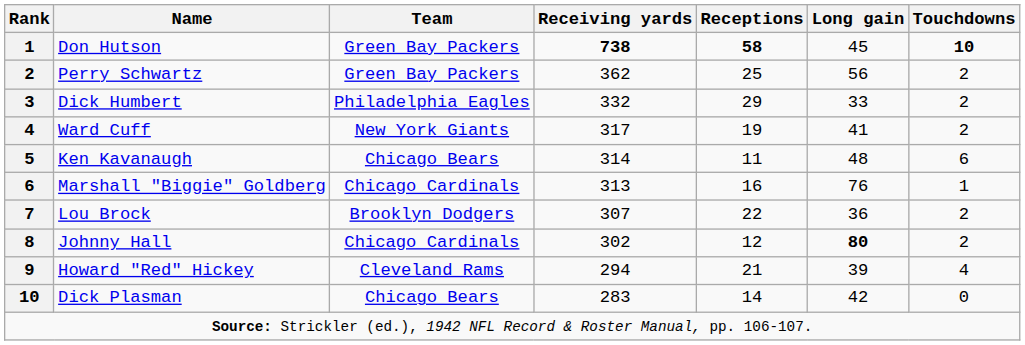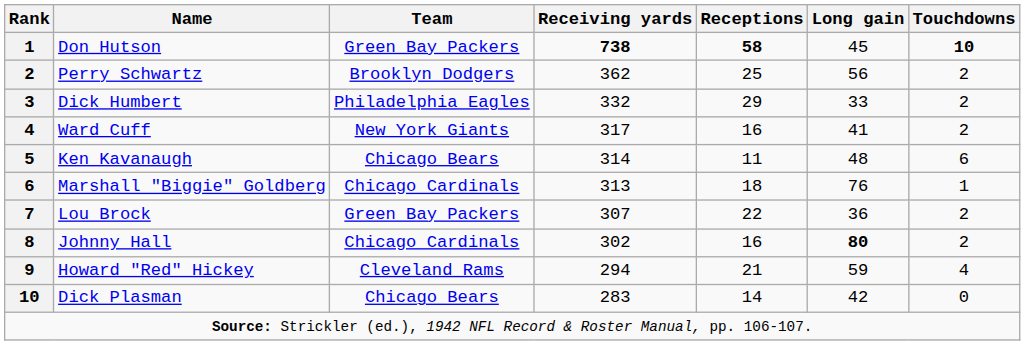 <table class="wikitable" style="text-align:center">
 <tr>
 <th>Rank</th>
 <th>Name</th>
 <th>Team</th>
 <th>Receiving yards</th>
 <th>Receptions</th>
 <th>Long gain</th>
 <th>Touchdowns</th>
 </tr>
 <tr>
 <th>1</th>
 <td style="text-align: left;"><a href='#'>Don Hutson</a></td>
 <td><a href='#'>Green Bay Packers</a></td>
 <td><strong>738</strong></td>
 <td><strong>58</strong></td>
 <td>45</td>
 <td><strong>10</strong></td>
 </tr>
 <tr>
 <th>2</th>
 <td style="text-align: left;"><a href='#'>Perry Schwartz</a></td>
-<td><a href='#'>Green Bay Packers</a></td>
+<td><a href='#'>Brooklyn Dodgers</a></td>
 <td>362</td>
 <td>25</td>
 <td>56</td>
 <td>2</td>
 </tr>
 <tr>
 <th>3</th>
 <td style="text-align: left;"><a href='#'>Dick Humbert</a></td>
 <td><a href='#'>Philadelphia Eagles</a></td>
 <td>332</td>
 <td>29</td>
 <td>33</td>
 <td>2</td>
 </tr>
 <tr>
 <th>4</th>
 <td style="text-align: left;"><a href='#'>Ward Cuff</a></td>
 <td><a href='#'>New York Giants</a></td>
 <td>317</td>
-<td>19</td>
+<td>16</td>
 <td>41</td>
 <td>2</td>
 </tr>
 <tr>
 <th>5</th>
 <td style="text-align: left;"><a href='#'>Ken Kavanaugh</a></td>
 <td><a href='#'>Chicago Bears</a></td>
 <td>314</td>
 <td>11</td>
 <td>48</td>
 <td>6</td>
 </tr>
 <tr>
 <th>6</th>
 <td style="text-align: left;"><a href='#'>Marshall "Biggie" Goldberg</a></td>
 <td><a href='#'>Chicago Cardinals</a></td>
 <td>313</td>
-<td>16</td>
+<td>18</td>
 <td>76</td>
 <td>1</td>
 </tr>
 <tr>
 <th>7</th>
 <td style="text-align: left;"><a href='#'>Lou Brock</a></td>
-<td><a href='#'>Brooklyn Dodgers</a></td>
+<td><a href='#'>Green Bay Packers</a></td>
 <td>307</td>
 <td>22</td>
 <td>36</td>
 <td>2</td>
 </tr>
 <tr>
 <th>8</th>
 <td style="text-align: left;"><a href='#'>Johnny Hall</a></td>
 <td><a href='#'>Chicago Cardinals</a></td>
 <td>302</td>
-<td>12</td>
+<td>16</td>
 <td><strong>80</strong></td>
 <td>2</td>
 </tr>
 <tr>
 <th>9</th>
 <td style="text-align: left;"><a href='#'>Howard "Red" Hickey</a></td>
 <td><a href='#'>Cleveland Rams</a></td>
 <td>294</td>
 <td>21</td>
-<td>39</td>
+<td>59</td>
 <td>4</td>
 </tr>
 <tr>
 <th>10</th>
 <td style="text-align: left;"><a href='#'>Dick Plasman</a></td>
 <td><a href='#'>Chicago Bears</a></td>
 <td>283</td>
 <td>14</td>
 <td>42</td>
 <td>0</td>
 </tr>
 <tr>
 <td colspan="8"><small><strong>Source:</strong> Strickler (ed.), <em>1942 NFL Record & Roster Manual,</em> pp. 106-107.</small></td>
 </tr>
 </table>
